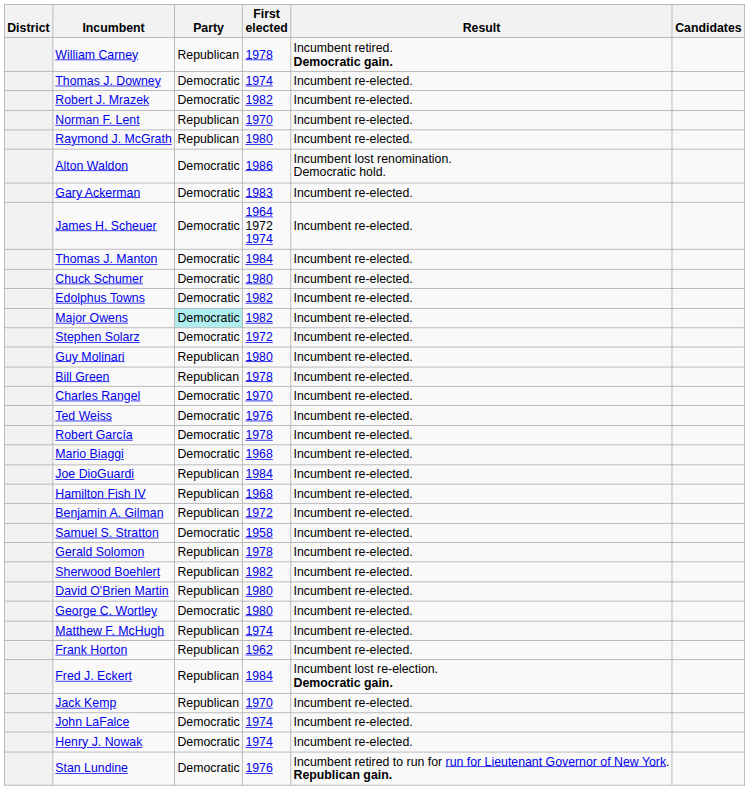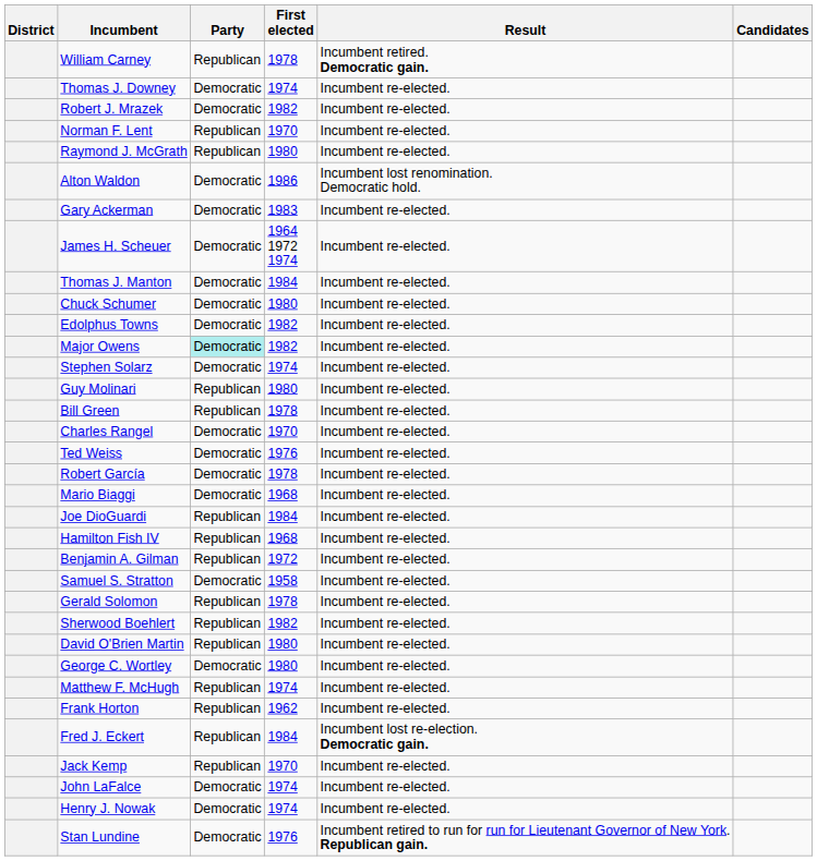 <table class=wikitable>
 <tr valign=bottom>
 <th>District</th>
 <th>Incumbent</th>
 <th>Party</th>
 <th>First<br>elected</th>
 <th>Result</th>
 <th>Candidates</th>
 </tr>
 <tr>
 <th></th>
 <td><a href='#'>William Carney</a></td>
 <td>Republican</td>
 <td><a href='#'>1978</a></td>
 <td>Incumbent retired.<br><strong>Democratic gain.</strong></td>
 <td nowrap></td>
 </tr>
 <tr>
 <th></th>
 <td><a href='#'>Thomas J. Downey</a></td>
 <td>Democratic</td>
 <td><a href='#'>1974</a></td>
 <td>Incumbent re-elected.</td>
 <td nowrap></td>
 </tr>
 <tr>
 <th></th>
 <td><a href='#'>Robert J. Mrazek</a></td>
 <td>Democratic</td>
 <td><a href='#'>1982</a></td>
 <td>Incumbent re-elected.</td>
 <td nowrap></td>
 </tr>
 <tr>
 <th></th>
 <td><a href='#'>Norman F. Lent</a></td>
 <td>Republican</td>
 <td><a href='#'>1970</a></td>
 <td>Incumbent re-elected.</td>
 <td nowrap></td>
 </tr>
 <tr>
 <th></th>
 <td><a href='#'>Raymond J. McGrath</a></td>
 <td>Republican</td>
 <td><a href='#'>1980</a></td>
 <td>Incumbent re-elected.</td>
 <td nowrap></td>
 </tr>
 <tr>
 <th></th>
 <td><a href='#'>Alton Waldon</a></td>
 <td>Democratic</td>
 <td><a href='#'>1986</a></td>
 <td>Incumbent lost renomination.<br>Democratic hold.</td>
 <td nowrap></td>
 </tr>
 <tr>
 <th></th>
 <td><a href='#'>Gary Ackerman</a></td>
 <td>Democratic</td>
 <td><a href='#'>1983 </a></td>
 <td>Incumbent re-elected.</td>
 <td nowrap></td>
 </tr>
 <tr>
 <th></th>
 <td><a href='#'>James H. Scheuer</a></td>
 <td>Democratic</td>
 <td><a href='#'>1964</a><br>1972 <br><a href='#'>1974</a></td>
 <td>Incumbent re-elected.</td>
 <td nowrap></td>
 </tr>
 <tr>
 <th></th>
 <td><a href='#'>Thomas J. Manton</a></td>
 <td>Democratic</td>
 <td><a href='#'>1984</a></td>
 <td>Incumbent re-elected.</td>
 <td nowrap></td>
 </tr>
 <tr>
 <th></th>
 <td><a href='#'>Chuck Schumer</a></td>
 <td>Democratic</td>
 <td><a href='#'>1980</a></td>
 <td>Incumbent re-elected.</td>
 <td nowrap></td>
 </tr>
 <tr>
 <th></th>
 <td><a href='#'>Edolphus Towns</a></td>
 <td>Democratic</td>
 <td><a href='#'>1982</a></td>
 <td>Incumbent re-elected.</td>
 <td nowrap></td>
 </tr>
 <tr>
 <th></th>
 <td><a href='#'>Major Owens</a></td>
 <td style="background: paleturquoise;">Democratic</td>
 <td><a href='#'>1982</a></td>
 <td>Incumbent re-elected.</td>
 <td nowrap></td>
 </tr>
 <tr>
 <th></th>
 <td><a href='#'>Stephen Solarz</a></td>
 <td>Democratic</td>
-<td><a href='#'>1972</a></td>
+<td><a href='#'>1974</a></td>
 <td>Incumbent re-elected.</td>
 <td nowrap></td>
 </tr>
 <tr>
 <th></th>
 <td><a href='#'>Guy Molinari</a></td>
 <td>Republican</td>
 <td><a href='#'>1980</a></td>
 <td>Incumbent re-elected.</td>
 <td nowrap></td>
 </tr>
 <tr>
 <th></th>
 <td><a href='#'>Bill Green</a></td>
 <td>Republican</td>
 <td><a href='#'>1978</a></td>
 <td>Incumbent re-elected.</td>
 <td nowrap></td>
 </tr>
 <tr>
 <th></th>
 <td><a href='#'>Charles Rangel</a></td>
 <td>Democratic</td>
 <td><a href='#'>1970</a></td>
 <td>Incumbent re-elected.</td>
 <td nowrap></td>
 </tr>
 <tr>
 <th></th>
 <td><a href='#'>Ted Weiss</a></td>
 <td>Democratic</td>
 <td><a href='#'>1976</a></td>
 <td>Incumbent re-elected.</td>
 <td nowrap></td>
 </tr>
 <tr>
 <th></th>
 <td><a href='#'>Robert García</a></td>
 <td>Democratic</td>
 <td><a href='#'>1978</a></td>
 <td>Incumbent re-elected.</td>
 <td nowrap></td>
 </tr>
 <tr>
 <th></th>
 <td><a href='#'>Mario Biaggi</a></td>
 <td>Democratic</td>
 <td><a href='#'>1968</a></td>
 <td>Incumbent re-elected.</td>
 <td nowrap></td>
 </tr>
 <tr>
 <th></th>
 <td><a href='#'>Joe DioGuardi</a></td>
 <td>Republican</td>
 <td><a href='#'>1984</a></td>
 <td>Incumbent re-elected.</td>
 <td nowrap></td>
 </tr>
 <tr>
 <th></th>
 <td><a href='#'>Hamilton Fish IV</a></td>
 <td>Republican</td>
 <td><a href='#'>1968</a></td>
 <td>Incumbent re-elected.</td>
 <td nowrap></td>
 </tr>
 <tr>
 <th></th>
 <td><a href='#'>Benjamin A. Gilman</a></td>
 <td>Republican</td>
 <td><a href='#'>1972</a></td>
 <td>Incumbent re-elected.</td>
 <td nowrap></td>
 </tr>
 <tr>
 <th></th>
 <td><a href='#'>Samuel S. Stratton</a></td>
 <td>Democratic</td>
 <td><a href='#'>1958</a></td>
 <td>Incumbent re-elected.</td>
 <td nowrap></td>
 </tr>
 <tr>
 <th></th>
 <td><a href='#'>Gerald Solomon</a></td>
 <td>Republican</td>
 <td><a href='#'>1978</a></td>
 <td>Incumbent re-elected.</td>
 <td nowrap></td>
 </tr>
 <tr>
 <th></th>
 <td><a href='#'>Sherwood Boehlert</a></td>
 <td>Republican</td>
 <td><a href='#'>1982</a></td>
 <td>Incumbent re-elected.</td>
 <td nowrap></td>
 </tr>
 <tr>
 <th></th>
 <td><a href='#'>David O'Brien Martin</a></td>
 <td>Republican</td>
 <td><a href='#'>1980</a></td>
 <td>Incumbent re-elected.</td>
 <td nowrap></td>
 </tr>
 <tr>
 <th></th>
 <td><a href='#'>George C. Wortley</a></td>
 <td>Democratic</td>
 <td><a href='#'>1980</a></td>
 <td>Incumbent re-elected.</td>
 <td nowrap></td>
 </tr>
 <tr>
 <th></th>
 <td><a href='#'>Matthew F. McHugh</a></td>
 <td>Republican</td>
 <td><a href='#'>1974</a></td>
 <td>Incumbent re-elected.</td>
 <td nowrap></td>
 </tr>
 <tr>
 <th></th>
 <td><a href='#'>Frank Horton</a></td>
 <td>Republican</td>
 <td><a href='#'>1962</a></td>
 <td>Incumbent re-elected.</td>
 <td nowrap></td>
 </tr>
 <tr>
 <th></th>
 <td><a href='#'>Fred J. Eckert</a></td>
 <td>Republican</td>
 <td><a href='#'>1984</a></td>
 <td>Incumbent lost re-election.<br><strong>Democratic gain.</strong></td>
 <td nowrap></td>
 </tr>
 <tr>
 <th></th>
 <td><a href='#'>Jack Kemp</a></td>
 <td>Republican</td>
 <td><a href='#'>1970</a></td>
 <td>Incumbent re-elected.</td>
 <td nowrap></td>
 </tr>
 <tr>
 <th></th>
 <td><a href='#'>John LaFalce</a></td>
 <td>Democratic</td>
 <td><a href='#'>1974</a></td>
 <td>Incumbent re-elected.</td>
 <td nowrap></td>
 </tr>
 <tr>
 <th></th>
 <td><a href='#'>Henry J. Nowak</a></td>
 <td>Democratic</td>
 <td><a href='#'>1974</a></td>
 <td>Incumbent re-elected.</td>
 <td nowrap></td>
 </tr>
 <tr>
 <th></th>
 <td><a href='#'>Stan Lundine</a></td>
 <td>Democratic</td>
 <td><a href='#'>1976</a></td>
 <td>Incumbent retired to run for <a href='#'>run for Lieutenant Governor of New York</a>.<br><strong>Republican gain.</strong></td>
 <td nowrap></td>
 </tr>
 </table>
